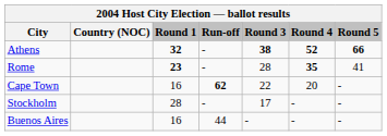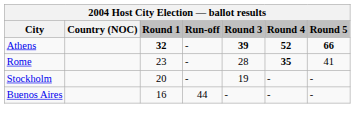 <table class=wikitable>
 <tr>
 <th colspan=7>2004 Host City Election — ballot results</th>
 </tr>
 <tr>
 <th>City</th>
 <th>Country (NOC)</th>
 <td bgcolor=silver><strong>Round 1</strong></td>
 <td bgcolor=silver><strong>Run-off</strong></td>
 <td bgcolor=silver><strong>Round 3</strong></td>
 <td bgcolor=silver><strong>Round 4</strong></td>
 <td bgcolor=silver><strong>Round 5</strong></td>
 </tr>
 <tr>
 <td><a href='#'>Athens</a></td>
 <td></td>
 <td align="center"><strong>32</strong></td>
 <td>-</td>
-<td align="center"><strong>38</strong></td>
+<td align="center"><strong>39</strong></td>
 <td align="center"><strong>52</strong></td>
 <td align="center"><strong>66</strong></td>
 </tr>
 <tr>
 <td><a href='#'>Rome</a></td>
 <td></td>
-<td align="center"><strong>23</strong></td>
+<td align="center">23</td>
 <td>-</td>
 <td align="center">28</td>
 <td align="center"><strong>35</strong></td>
 <td align="center">41</td>
 </tr>
 <tr>
-<td><a href='#'>Cape Town</a></td>
+<td><a href='#'>Stockholm</a></td>
 <td></td>
-<td align="center">16</td>
-<td align="center"><strong>62</strong></td>
-<td align="center">22</td>
 <td align="center">20</td>
 <td>-</td>
-</tr>
-<tr>
-<td><a href='#'>Stockholm</a></td>
-<td></td>
-<td align="center">28</td>
-<td>-</td>
-<td align="center">17</td>
+<td align="center">19</td>
 <td>-</td>
 <td>-</td>
 </tr>
 <tr>
 <td><a href='#'>Buenos Aires</a></td>
 <td></td>
 <td align="center">16</td>
 <td align="center">44</td>
 <td>-</td>
 <td>-</td>
 <td>-</td>
 </tr>
 </table>
